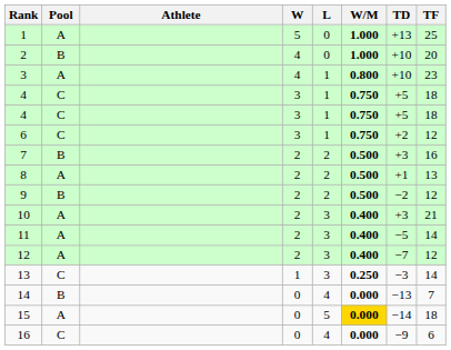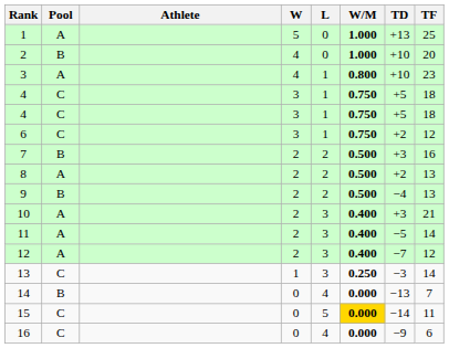 <table class=wikitable style="text-align:center">
 <tr>
 <th width=40>Rank</th>
 <th width=40>Pool</th>
 <th width=250>Athlete</th>
 <th width=30>W</th>
 <th width=30>L</th>
 <th width=50>W/M</th>
 <th width=30>TD</th>
 <th width=30>TF</th>
 </tr>
 <tr bgcolor="ccffcc">
 <td>1</td>
 <td>A</td>
 <td align=left></td>
 <td>5</td>
 <td>0</td>
 <td><strong>1.000</strong></td>
 <td>+13</td>
 <td>25</td>
 </tr>
 <tr bgcolor="ccffcc">
 <td>2</td>
 <td>B</td>
 <td align=left></td>
 <td>4</td>
 <td>0</td>
 <td><strong>1.000</strong></td>
 <td>+10</td>
 <td>20</td>
 </tr>
 <tr bgcolor="ccffcc">
 <td>3</td>
 <td>A</td>
 <td align=left></td>
 <td>4</td>
 <td>1</td>
 <td><strong>0.800</strong></td>
 <td>+10</td>
 <td>23</td>
 </tr>
 <tr bgcolor="ccffcc">
 <td>4</td>
 <td>C</td>
 <td align=left></td>
 <td>3</td>
 <td>1</td>
 <td><strong>0.750</strong></td>
 <td>+5</td>
 <td>18</td>
 </tr>
 <tr bgcolor="ccffcc">
 <td>4</td>
 <td>C</td>
 <td align=left></td>
 <td>3</td>
 <td>1</td>
 <td><strong>0.750</strong></td>
 <td>+5</td>
 <td>18</td>
 </tr>
 <tr bgcolor="ccffcc">
 <td>6</td>
 <td>C</td>
 <td align=left></td>
 <td>3</td>
 <td>1</td>
 <td><strong>0.750</strong></td>
 <td>+2</td>
 <td>12</td>
 </tr>
 <tr bgcolor="ccffcc">
 <td>7</td>
 <td>B</td>
 <td align=left></td>
 <td>2</td>
 <td>2</td>
 <td><strong>0.500</strong></td>
 <td>+3</td>
 <td>16</td>
 </tr>
 <tr bgcolor="ccffcc">
 <td>8</td>
 <td>A</td>
 <td align=left></td>
 <td>2</td>
 <td>2</td>
 <td><strong>0.500</strong></td>
-<td>+1</td>
+<td>+2</td>
 <td>13</td>
 </tr>
 <tr bgcolor="ccffcc">
 <td>9</td>
 <td>B</td>
 <td align=left></td>
 <td>2</td>
 <td>2</td>
 <td><strong>0.500</strong></td>
-<td>−2</td>
-<td>12</td>
+<td>−4</td>
+<td>13</td>
 </tr>
 <tr bgcolor="ccffcc">
 <td>10</td>
 <td>A</td>
 <td align=left></td>
 <td>2</td>
 <td>3</td>
 <td><strong>0.400</strong></td>
 <td>+3</td>
 <td>21</td>
 </tr>
 <tr bgcolor="ccffcc">
 <td>11</td>
 <td>A</td>
 <td align=left></td>
 <td>2</td>
 <td>3</td>
 <td><strong>0.400</strong></td>
 <td>−5</td>
 <td>14</td>
 </tr>
 <tr bgcolor="ccffcc">
 <td>12</td>
 <td>A</td>
 <td align=left></td>
 <td>2</td>
 <td>3</td>
 <td><strong>0.400</strong></td>
 <td>−7</td>
 <td>12</td>
 </tr>
 <tr>
 <td>13</td>
 <td>C</td>
 <td align=left></td>
 <td>1</td>
 <td>3</td>
 <td><strong>0.250</strong></td>
 <td>−3</td>
 <td>14</td>
 </tr>
 <tr>
 <td>14</td>
 <td>B</td>
 <td align=left></td>
 <td>0</td>
 <td>4</td>
 <td><strong>0.000</strong></td>
 <td>−13</td>
 <td>7</td>
 </tr>
 <tr>
 <td>15</td>
-<td>A</td>
+<td>C</td>
 <td align=left></td>
 <td>0</td>
 <td>5</td>
 <td style="background: gold;"><strong>0.000</strong></td>
 <td>−14</td>
-<td>18</td>
+<td>11</td>
 </tr>
 <tr>
 <td>16</td>
 <td>C</td>
 <td align=left></td>
 <td>0</td>
 <td>4</td>
 <td><strong>0.000</strong></td>
 <td>−9</td>
 <td>6</td>
 </tr>
 </table>
